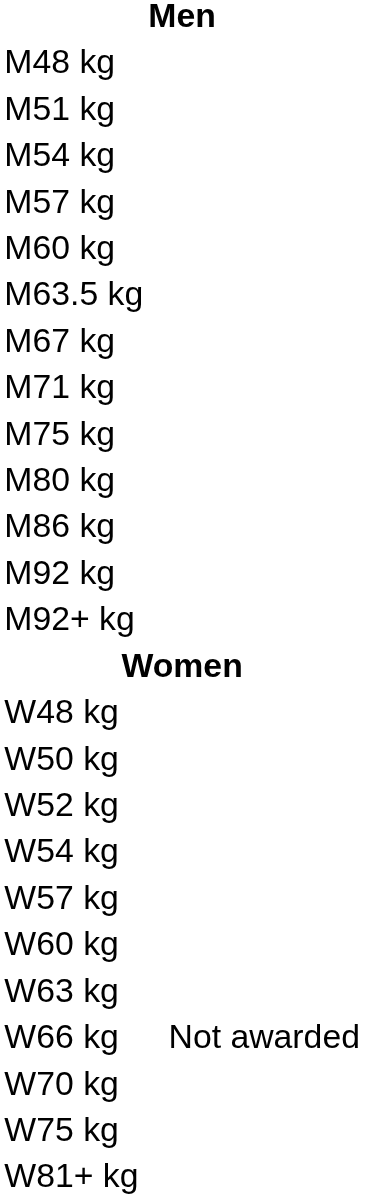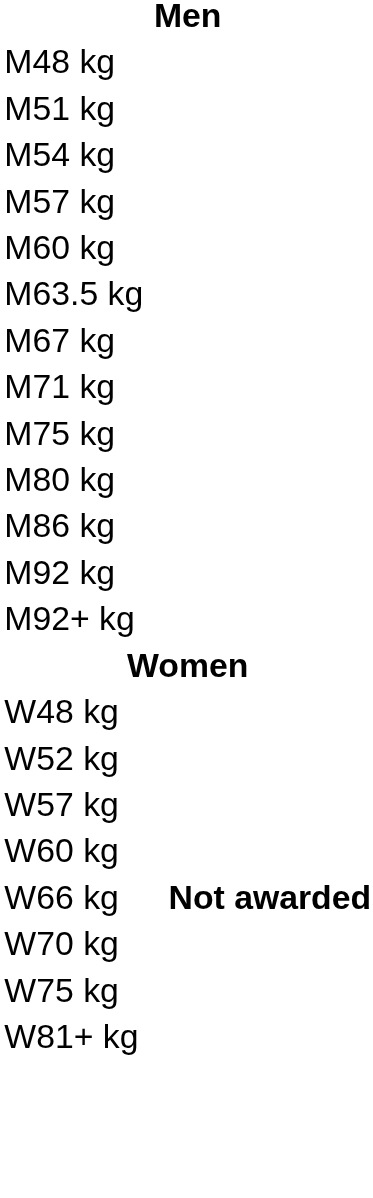 <table>
 <tr>
 <th colspan=4>Men</th>
 </tr>
 <tr>
 <td>M48 kg</td>
 <td></td>
 <td></td>
 <td><br></td>
 </tr>
 <tr>
 <td>M51 kg</td>
 <td></td>
 <td></td>
 <td><br></td>
 </tr>
 <tr>
 <td>M54 kg</td>
 <td></td>
 <td></td>
 <td><br></td>
 </tr>
 <tr>
 <td>M57 kg</td>
 <td></td>
 <td></td>
 <td><br></td>
 </tr>
 <tr>
 <td>M60 kg</td>
 <td></td>
 <td></td>
 <td><br></td>
 </tr>
 <tr>
 <td>M63.5 kg</td>
 <td></td>
 <td></td>
 <td><br></td>
 </tr>
 <tr>
 <td>M67 kg</td>
 <td></td>
 <td></td>
 <td><br></td>
 </tr>
 <tr>
 <td>M71 kg</td>
 <td></td>
 <td></td>
 <td><br></td>
 </tr>
 <tr>
 <td>M75 kg</td>
 <td></td>
 <td></td>
 <td><br></td>
 </tr>
 <tr>
 <td>M80 kg</td>
 <td></td>
 <td></td>
 <td><br></td>
 </tr>
 <tr>
 <td>M86 kg</td>
 <td></td>
 <td></td>
 <td><br></td>
 </tr>
 <tr>
 <td>M92 kg</td>
 <td></td>
 <td></td>
 <td><br></td>
 </tr>
 <tr>
 <td>M92+ kg</td>
 <td></td>
 <td></td>
 <td><br></td>
 </tr>
 <tr>
 <th colspan=4>Women</th>
 </tr>
 <tr>
 <td>W48 kg</td>
 <td></td>
 <td></td>
 <td><br></td>
 </tr>
 <tr>
-<td>W50 kg</td>
-<td></td>
-<td></td>
-<td><br></td>
-</tr>
-<tr>
 <td>W52 kg</td>
 <td></td>
 <td></td>
 <td></td>
-</tr>
-<tr>
-<td>W54 kg</td>
-<td></td>
-<td></td>
-<td><br></td>
 </tr>
 <tr>
 <td>W57 kg</td>
 <td></td>
 <td></td>
 <td><br></td>
 </tr>
 <tr>
 <td>W60 kg</td>
 <td></td>
 <td></td>
 <td></td>
 </tr>
 <tr>
-<td>W63 kg</td>
-<td></td>
-<td></td>
-<td><br></td>
-</tr>
-<tr>
 <td>W66 kg</td>
 <td></td>
 <td></td>
-<td align=center>Not awarded</td>
+<td align=center><strong>Not awarded</strong></td>
 </tr>
 <tr>
 <td>W70 kg</td>
 <td></td>
 <td></td>
 <td><br></td>
 </tr>
 <tr>
 <td>W75 kg</td>
 <td></td>
 <td></td>
 <td><br></td>
 </tr>
 <tr>
 <td>W81+ kg</td>
 <td></td>
 <td></td>
 <td><br></td>
 </tr>
 </table>
